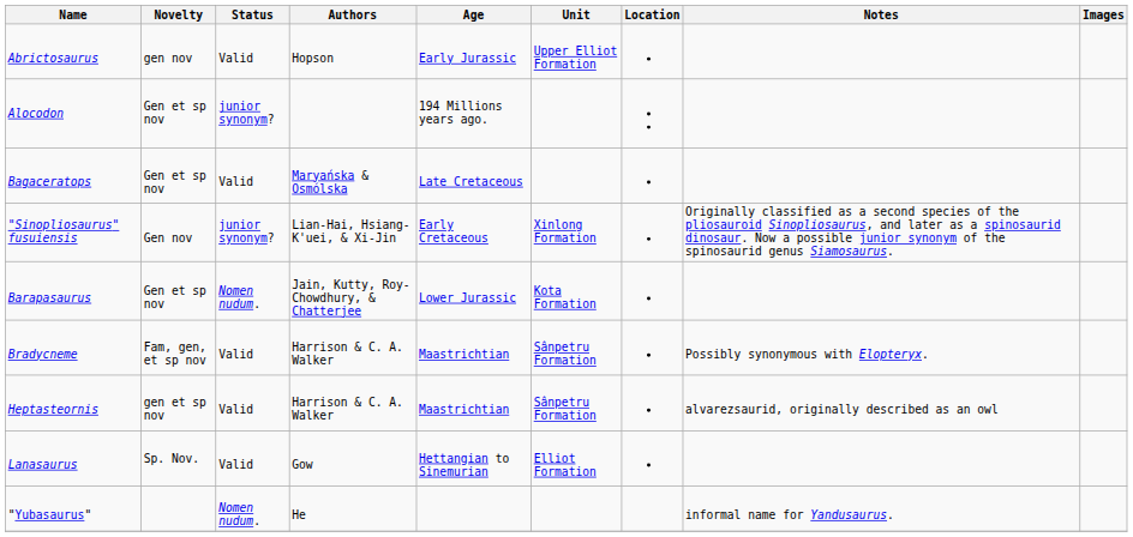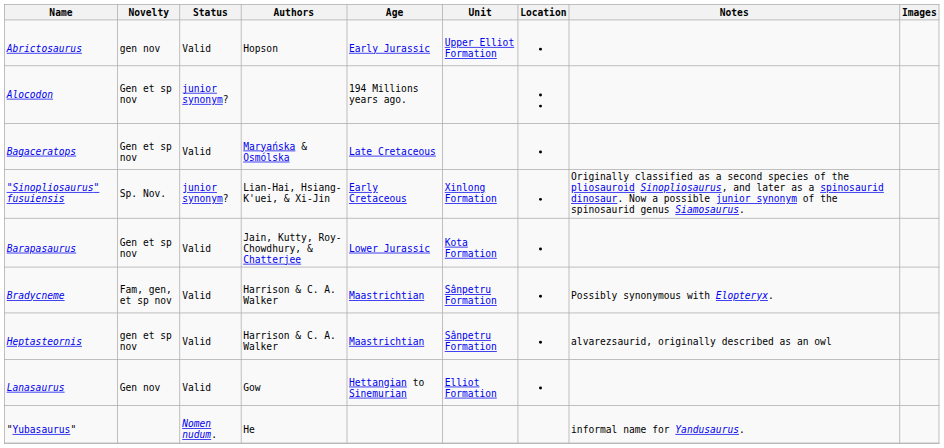 <table class="wikitable sortable" align="center" width="100%">
 <tr>
 <th>Name</th>
 <th>Novelty</th>
 <th>Status</th>
 <th>Authors</th>
 <th>Age</th>
 <th>Unit</th>
 <th>Location</th>
 <th>Notes</th>
 <th>Images</th>
 </tr>
 <tr>
 <td><br><em><a href='#'>Abrictosaurus</a></em></td>
 <td><br>gen nov</td>
 <td><br>Valid</td>
 <td><br>Hopson</td>
 <td><br><a href='#'>Early Jurassic</a></td>
 <td><br><a href='#'>Upper Elliot Formation</a></td>
 <td><br><ul><li></li></ul></td>
 <td></td>
 <td></td>
 </tr>
 <tr>
 <td><em><a href='#'>Alocodon</a></em></td>
 <td>Gen et sp nov</td>
 <td><a href='#'>junior synonym</a>?</td>
 <td></td>
 <td>194 Millions years ago.</td>
 <td></td>
 <td><br><ul><li></li><li></li></ul></td>
 <td></td>
 <td></td>
 </tr>
 <tr>
 <td><br><em><a href='#'>Bagaceratops</a></em></td>
 <td><br>Gen et sp nov</td>
 <td><br>Valid</td>
 <td><br><a href='#'>Maryańska</a> & <a href='#'>Osmólska</a></td>
 <td><br><a href='#'>Late Cretaceous</a></td>
 <td></td>
 <td><br><ul><li></li></ul></td>
 <td></td>
 <td><br></td>
 </tr>
 <tr>
 <td><a href='#'>"<em>Sinopliosaurus</em>" <em>fusuiensis</em></a><em></em></td>
-<td><br>Gen nov</td>
+<td>Sp. Nov.</td>
 <td><a href='#'>junior synonym</a>?</td>
 <td>Lian-Hai, Hsiang-K'uei, & Xi-Jin</td>
 <td><a href='#'>Early Cretaceous</a></td>
 <td><a href='#'>Xinlong Formation</a></td>
 <td><br><ul><li></li></ul></td>
 <td>Originally classified as a second species of the <a href='#'>pliosauroid</a> <em><a href='#'>Sinopliosaurus</a></em>, and later as a <a href='#'>spinosaurid</a> <a href='#'>dinosaur</a>.<em></em> Now a possible <a href='#'>junior synonym</a> of the spinosaurid genus <em><a href='#'>Siamosaurus</a></em>.<em></em></td>
 <td></td>
 </tr>
 <tr>
 <td><br><em><a href='#'>Barapasaurus</a></em></td>
 <td><br>Gen et sp nov</td>
-<td><br><em><a href='#'>Nomen nudum</a></em>.</td>
+<td><br>Valid</td>
 <td><br>Jain, Kutty, Roy-Chowdhury, & <a href='#'>Chatterjee</a></td>
 <td><br><a href='#'>Lower Jurassic</a></td>
 <td><br><a href='#'>Kota Formation</a></td>
 <td><br><ul><li></li></ul></td>
 <td></td>
 <td><br></td>
 </tr>
 <tr>
 <td><br><em><a href='#'>Bradycneme</a></em></td>
 <td><br>Fam, gen, et sp nov</td>
 <td><br>Valid</td>
 <td><br>Harrison & C. A. Walker</td>
 <td><br><a href='#'>Maastrichtian</a></td>
 <td><br><a href='#'>Sânpetru Formation</a></td>
 <td><br><ul><li></li></ul></td>
 <td><br>Possibly synonymous with <em><a href='#'>Elopteryx</a></em>.</td>
 <td></td>
 </tr>
 <tr>
 <td><br><em><a href='#'>Heptasteornis</a></em></td>
 <td><br>gen et sp nov</td>
 <td><br>Valid</td>
 <td><br>Harrison & C. A. Walker</td>
 <td><br><a href='#'>Maastrichtian</a></td>
 <td><br><a href='#'>Sânpetru Formation</a></td>
 <td><br><ul><li></li></ul></td>
 <td><br>alvarezsaurid, originally described as an owl</td>
 <td></td>
 </tr>
 <tr>
 <td><br><em><a href='#'>Lanasaurus</a></em></td>
-<td>Sp. Nov.</td>
+<td><br>Gen nov</td>
 <td><br>Valid</td>
 <td><br>Gow</td>
 <td><br><a href='#'>Hettangian</a> to <a href='#'>Sinemurian</a></td>
 <td><br><a href='#'>Elliot Formation</a></td>
 <td><br><ul><li></li></ul></td>
 <td></td>
 <td></td>
 </tr>
 <tr>
 <td><br>"<a href='#'>Yubasaurus</a>"</td>
 <td></td>
 <td><br><em><a href='#'>Nomen nudum</a></em>.</td>
 <td><br>He</td>
 <td></td>
 <td></td>
 <td></td>
 <td><br>informal name for <em><a href='#'>Yandusaurus</a></em>.</td>
 <td></td>
 </tr>
 <tr>
 </tr>
 </table>
